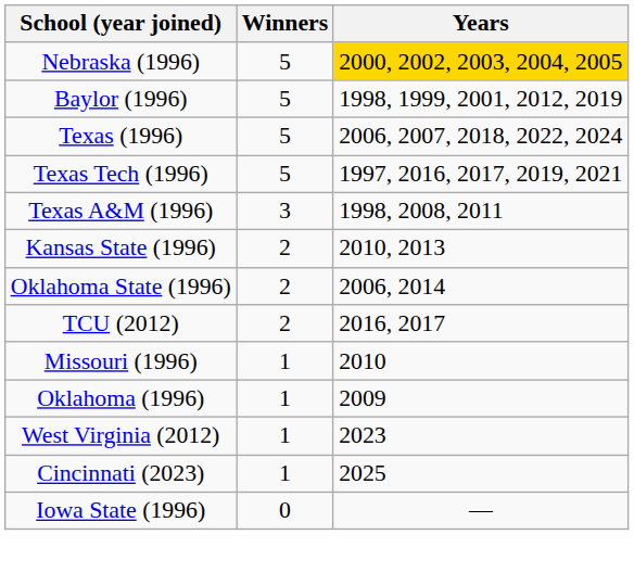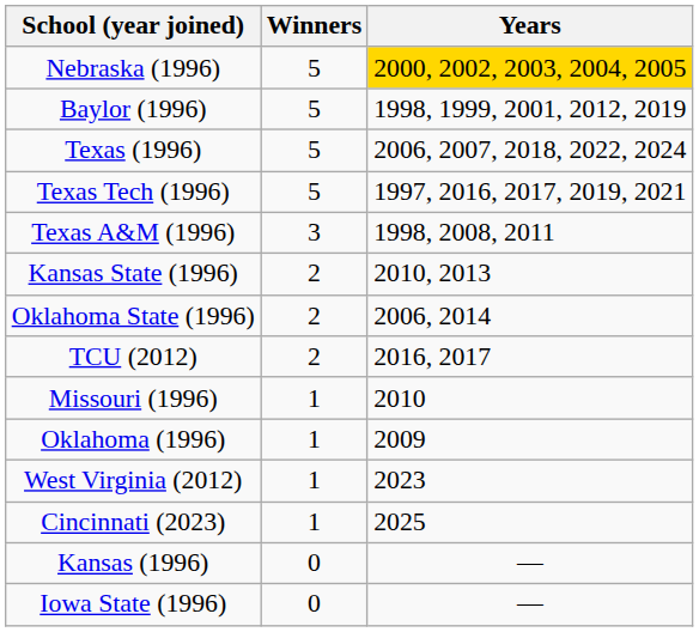 <table class="wikitable" border="1">
 <tr>
 <th>School (year joined)</th>
 <th>Winners</th>
 <th>Years</th>
 </tr>
 <tr>
 <td align="center"><a href='#'>Nebraska</a> (1996)</td>
 <td align="center">5</td>
 <td style="background: gold;">2000, 2002, 2003, 2004, 2005</td>
 </tr>
 <tr>
 <td align="center"><a href='#'>Baylor</a> (1996)</td>
 <td align="center">5</td>
 <td>1998, 1999, 2001, 2012, 2019</td>
 </tr>
 <tr>
 <td align="center"><a href='#'>Texas</a> (1996)</td>
 <td align="center">5</td>
 <td>2006, 2007, 2018, 2022, 2024</td>
 </tr>
 <tr>
 <td align="center"><a href='#'>Texas Tech</a> (1996)</td>
 <td align="center">5</td>
 <td>1997, 2016, 2017, 2019, 2021</td>
 </tr>
 <tr>
 <td align="center"><a href='#'>Texas A&M</a> (1996)</td>
 <td align="center">3</td>
 <td>1998, 2008, 2011</td>
 </tr>
 <tr>
 <td align="center"><a href='#'>Kansas State</a> (1996)</td>
 <td align="center">2</td>
 <td>2010, 2013</td>
 </tr>
 <tr>
 <td align="center"><a href='#'>Oklahoma State</a> (1996)</td>
 <td align="center">2</td>
 <td>2006, 2014</td>
 </tr>
 <tr>
 <td align="center"><a href='#'>TCU</a> (2012)</td>
 <td align="center">2</td>
 <td>2016, 2017</td>
 </tr>
 <tr>
 <td align="center"><a href='#'>Missouri</a> (1996)</td>
 <td align="center">1</td>
 <td>2010</td>
 </tr>
 <tr>
 <td align="center"><a href='#'>Oklahoma</a> (1996) </td>
 <td align="center">1</td>
 <td>2009</td>
 </tr>
 <tr>
 <td align="center"><a href='#'>West Virginia</a> (2012)</td>
 <td align="center">1</td>
 <td>2023</td>
 </tr>
 <tr>
 <td align="center"><a href='#'>Cincinnati</a> (2023)</td>
 <td align="center">1</td>
 <td>2025</td>
 </tr>
 <tr>
+<td align="center"><a href='#'>Kansas</a> (1996)</td>
+<td align="center">0</td>
+<td align="center">—</td>
+</tr>
+<tr>
 <td align="center"><a href='#'>Iowa State</a> (1996)</td>
 <td align="center">0</td>
 <td align="center">—</td>
 </tr>
 </table>
